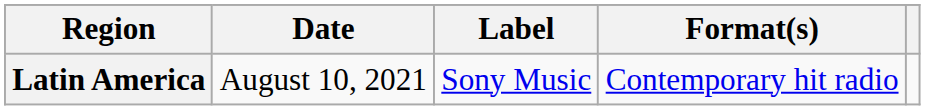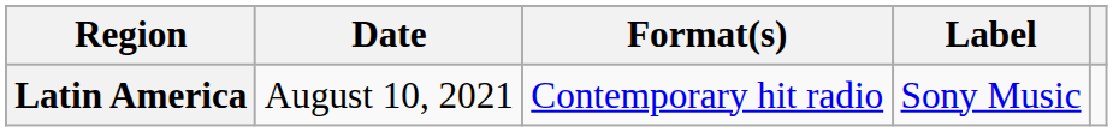 <table class="wikitable plainrowheaders" border="1">
 <tr>
 <th scope="col">Region</th>
 <th scope="col">Date</th>
+<th scope="col">Format(s)</th>
 <th scope="col">Label</th>
-<th scope="col">Format(s)</th>
 <th scope="col"></th>
 </tr>
 <tr>
 <th scope="row">Latin America</th>
 <td>August 10, 2021</td>
+<td><a href='#'>Contemporary hit radio</a></td>
 <td><a href='#'>Sony Music</a></td>
-<td><a href='#'>Contemporary hit radio</a></td>
 <td style="text-align:center;"></td>
 </tr>
 </table>
